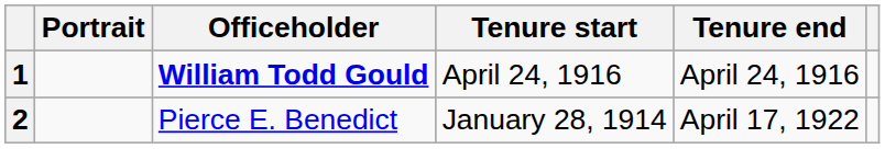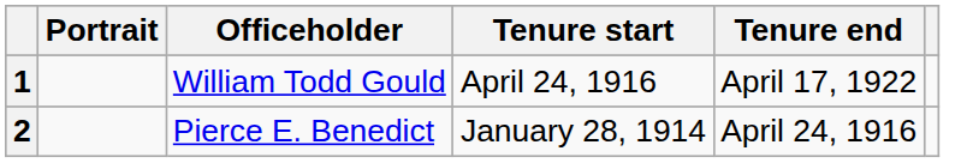 <table class="wikitable">
 <tr>
 <th></th>
 <th>Portrait</th>
 <th>Officeholder</th>
 <th>Tenure start</th>
 <th>Tenure end</th>
 <th></th>
 </tr>
 <tr>
 <th>1</th>
 <td></td>
-<td><strong><a href='#'>William Todd Gould</a></strong></td>
+<td><a href='#'>William Todd Gould</a></td>
 <td>April 24, 1916</td>
-<td>April 24, 1916</td>
+<td>April 17, 1922</td>
 </tr>
 <tr>
 <th>2</th>
 <td></td>
 <td><a href='#'>Pierce E. Benedict</a></td>
 <td>January 28, 1914</td>
-<td>April 17, 1922</td>
+<td>April 24, 1916</td>
 <td align="center"></td>
 </tr>
 </table>
